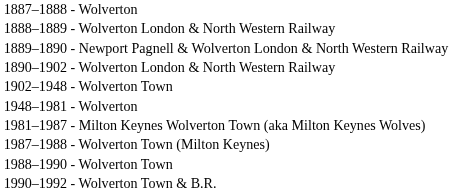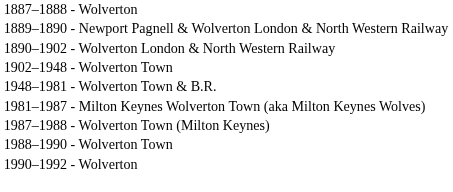 <table>
 <tr>
 <td>1887–1888</td>
 <td>- Wolverton</td>
-</tr>
-<tr>
-<td>1888–1889</td>
-<td>- Wolverton London & North Western Railway</td>
 </tr>
 <tr>
 <td>1889–1890</td>
 <td>- Newport Pagnell & Wolverton London & North Western Railway</td>
 </tr>
 <tr>
 <td>1890–1902</td>
 <td>- Wolverton London & North Western Railway</td>
 </tr>
 <tr>
 <td>1902–1948</td>
 <td>- Wolverton Town</td>
 </tr>
 <tr>
 <td>1948–1981</td>
-<td>- Wolverton</td>
+<td>- Wolverton Town & B.R.</td>
 </tr>
 <tr>
 <td>1981–1987</td>
 <td>- Milton Keynes Wolverton Town (aka Milton Keynes Wolves)</td>
 </tr>
 <tr>
 <td>1987–1988</td>
 <td>- Wolverton Town (Milton Keynes)</td>
 </tr>
 <tr>
 <td>1988–1990</td>
 <td>- Wolverton Town</td>
 </tr>
 <tr>
 <td>1990–1992</td>
-<td>- Wolverton Town & B.R.</td>
+<td>- Wolverton</td>
 </tr>
 </table>
